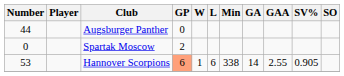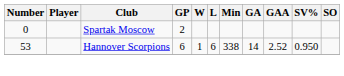 <table class="wikitable sortable" style="text-align: center;">
 <tr>
 <th>Number</th>
 <th>Player</th>
 <th>Club</th>
 <th>GP</th>
 <th>W</th>
 <th>L</th>
 <th>Min</th>
 <th>GA</th>
 <th>GAA</th>
 <th>SV%</th>
 <th>SO</th>
-</tr>
-<tr>
-<td>44</td>
-<td align=left></td>
-<td align=left><a href='#'>Augsburger Panther</a></td>
-<td>0</td>
-<td></td>
-<td></td>
-<td></td>
-<td></td>
-<td></td>
-<td></td>
-<td></td>
 </tr>
 <tr>
 <td>0</td>
 <td align=left></td>
 <td align=left><a href='#'>Spartak Moscow</a></td>
 <td>2</td>
 <td></td>
 <td></td>
 <td></td>
 <td></td>
 <td></td>
 <td></td>
 <td></td>
 </tr>
 <tr>
 <td>53</td>
 <td align=left></td>
 <td align=left><a href='#'>Hannover Scorpions</a></td>
-<td style="background: lightsalmon;">6</td>
+<td>6</td>
 <td>1</td>
 <td>6</td>
 <td>338</td>
 <td>14</td>
-<td>2.55</td>
-<td>0.905</td>
+<td>2.52</td>
+<td>0.950</td>
 <td></td>
 </tr>
 <tr>
 </tr>
 </table>
